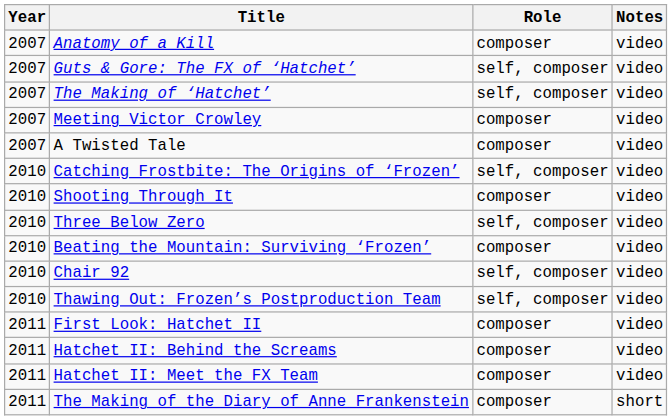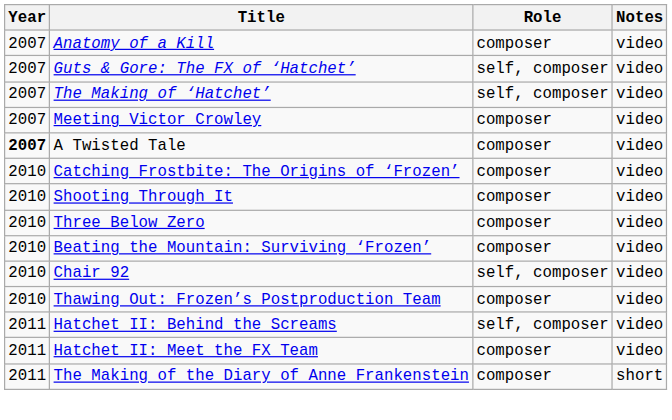 <table class="wikitable sortable">
 <tr>
 <th>Year</th>
 <th>Title</th>
 <th>Role</th>
 <th>Notes</th>
 </tr>
 <tr>
 <td>2007</td>
 <td><em><a href='#'>Anatomy of a Kill</a></em></td>
 <td>composer</td>
 <td>video</td>
 </tr>
 <tr>
 <td>2007</td>
 <td><em><a href='#'>Guts & Gore: The FX of ‘Hatchet’</a></em></td>
 <td>self, composer</td>
 <td>video</td>
 </tr>
 <tr>
 <td>2007</td>
 <td><em><a href='#'>The Making of ‘Hatchet’</a></td>
 <td>self, composer</td>
 <td>video</td>
 </tr>
 <tr>
 <td>2007</td>
 <td></em><a href='#'>Meeting Victor Crowley</a><em></td>
 <td>composer</td>
 <td>video</td>
 </tr>
 <tr>
-<td>2007</td>
+<td><strong>2007</strong></td>
 <td></em>A Twisted Tale<em></td>
 <td>composer</td>
 <td>video</td>
 </tr>
 <tr>
 <td>2010</td>
 <td></em><a href='#'>Catching Frostbite: The Origins of ‘Frozen’</a><em></td>
-<td>self, composer</td>
+<td>composer</td>
 <td>video</td>
 </tr>
 <tr>
 <td>2010</td>
 <td></em><a href='#'>Shooting Through It</a><em></td>
 <td>composer</td>
 <td>video</td>
 </tr>
 <tr>
 <td>2010</td>
 <td></em><a href='#'>Three Below Zero</a><em></td>
-<td>self, composer</td>
+<td>composer</td>
 <td>video</td>
 </tr>
 <tr>
 <td>2010</td>
 <td></em><a href='#'>Beating the Mountain: Surviving ‘Frozen’</a><em></td>
 <td>composer</td>
 <td>video</td>
 </tr>
 <tr>
 <td>2010</td>
 <td></em><a href='#'>Chair 92</a><em></td>
 <td>self, composer</td>
 <td>video</td>
 </tr>
 <tr>
 <td>2010</td>
 <td></em><a href='#'>Thawing Out: Frozen’s Postproduction Team</a><em></td>
-<td>self, composer</td>
-<td>video</td>
-</tr>
-<tr>
-<td>2011</td>
-<td></em><a href='#'>First Look: Hatchet II</a><em></td>
 <td>composer</td>
 <td>video</td>
 </tr>
 <tr>
 <td>2011</td>
 <td></em><a href='#'>Hatchet II: Behind the Screams</a><em></td>
-<td>composer</td>
+<td>self, composer</td>
 <td>video</td>
 </tr>
 <tr>
 <td>2011</td>
 <td></em><a href='#'>Hatchet II: Meet the FX Team</a><em></td>
 <td>composer</td>
 <td>video</td>
 </tr>
 <tr>
 <td>2011</td>
 <td></em><a href='#'>The Making of the Diary of Anne Frankenstein</a><em></td>
 <td>composer</td>
 <td>short</td>
 </tr>
 </table>
